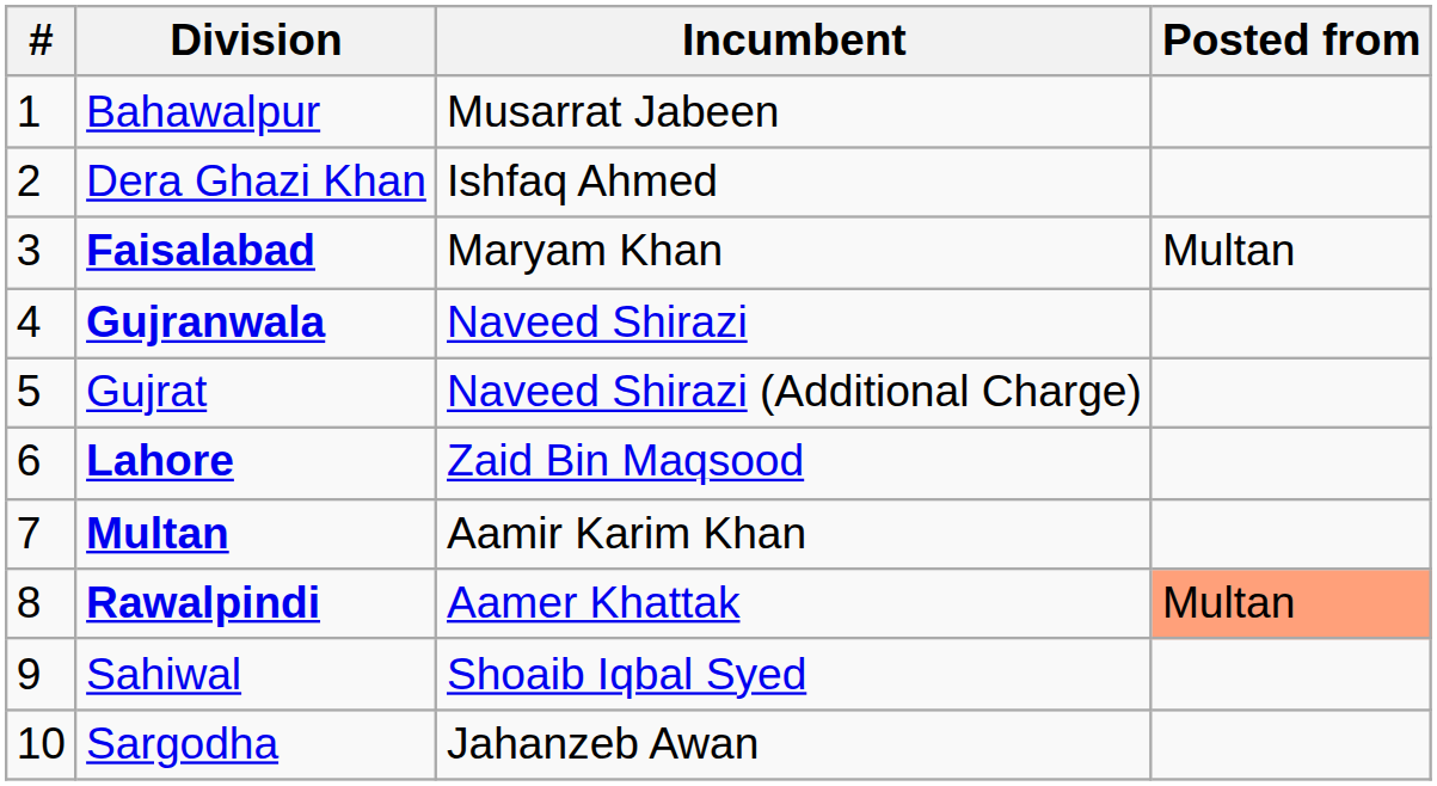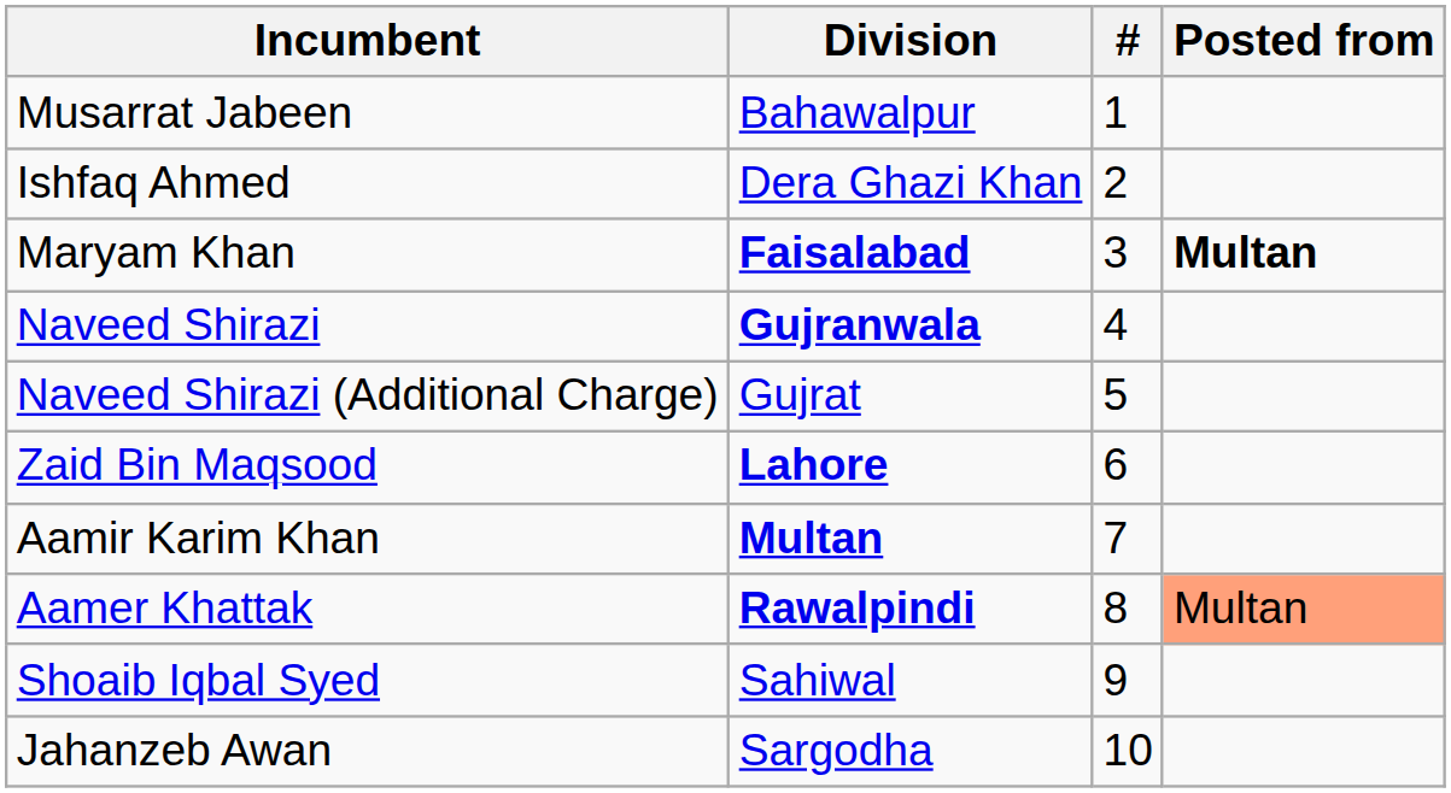 <table class="wikitable sortable">
 <tr>
+<th>Incumbent</th>
+<th>Division</th>
 <th>#</th>
-<th>Division</th>
-<th>Incumbent</th>
 <th>Posted from</th>
 </tr>
 <tr>
+<td>Musarrat Jabeen</td>
+<td><a href='#'>Bahawalpur</a></td>
 <td>1</td>
-<td><a href='#'>Bahawalpur</a></td>
-<td>Musarrat Jabeen</td>
 <td></td>
 </tr>
 <tr>
+<td>Ishfaq Ahmed</td>
+<td><a href='#'>Dera Ghazi Khan</a></td>
 <td>2</td>
-<td><a href='#'>Dera Ghazi Khan</a></td>
-<td>Ishfaq Ahmed</td>
 <td></td>
 </tr>
 <tr>
+<td>Maryam Khan</td>
+<td><strong><a href='#'>Faisalabad</a></strong></td>
 <td>3</td>
-<td><strong><a href='#'>Faisalabad</a></strong></td>
-<td>Maryam Khan</td>
-<td>Multan</td>
+<td><strong>Multan</strong></td>
 </tr>
 <tr>
+<td><a href='#'>Naveed Shirazi</a></td>
+<td><strong><a href='#'>Gujranwala</a></strong></td>
 <td>4</td>
-<td><strong><a href='#'>Gujranwala</a></strong></td>
-<td><a href='#'>Naveed Shirazi</a></td>
 <td></td>
 </tr>
 <tr>
+<td><a href='#'>Naveed Shirazi</a> (Additional Charge)</td>
+<td><a href='#'>Gujrat</a></td>
 <td>5</td>
-<td><a href='#'>Gujrat</a></td>
-<td><a href='#'>Naveed Shirazi</a> (Additional Charge)</td>
 <td></td>
 </tr>
 <tr>
+<td><a href='#'>Zaid Bin Maqsood</a></td>
+<td><strong><a href='#'>Lahore</a></strong></td>
 <td>6</td>
-<td><strong><a href='#'>Lahore</a></strong></td>
-<td><a href='#'>Zaid Bin Maqsood</a></td>
 <td></td>
 </tr>
 <tr>
+<td>Aamir Karim Khan</td>
+<td><strong><a href='#'>Multan</a></strong></td>
 <td>7</td>
-<td><strong><a href='#'>Multan</a></strong></td>
-<td>Aamir Karim Khan</td>
 <td></td>
 </tr>
 <tr>
+<td><a href='#'>Aamer Khattak</a></td>
+<td><strong><a href='#'>Rawalpindi</a></strong></td>
 <td>8</td>
-<td><strong><a href='#'>Rawalpindi</a></strong></td>
-<td><a href='#'>Aamer Khattak</a></td>
 <td style="background: lightsalmon;">Multan</td>
 </tr>
 <tr>
+<td><a href='#'>Shoaib Iqbal Syed</a></td>
+<td><a href='#'>Sahiwal</a></td>
 <td>9</td>
-<td><a href='#'>Sahiwal</a></td>
-<td><a href='#'>Shoaib Iqbal Syed</a></td>
 <td></td>
 </tr>
 <tr>
+<td>Jahanzeb Awan</td>
+<td><a href='#'>Sargodha</a></td>
 <td>10</td>
-<td><a href='#'>Sargodha</a></td>
-<td>Jahanzeb Awan</td>
 <td></td>
 </tr>
 </table>
